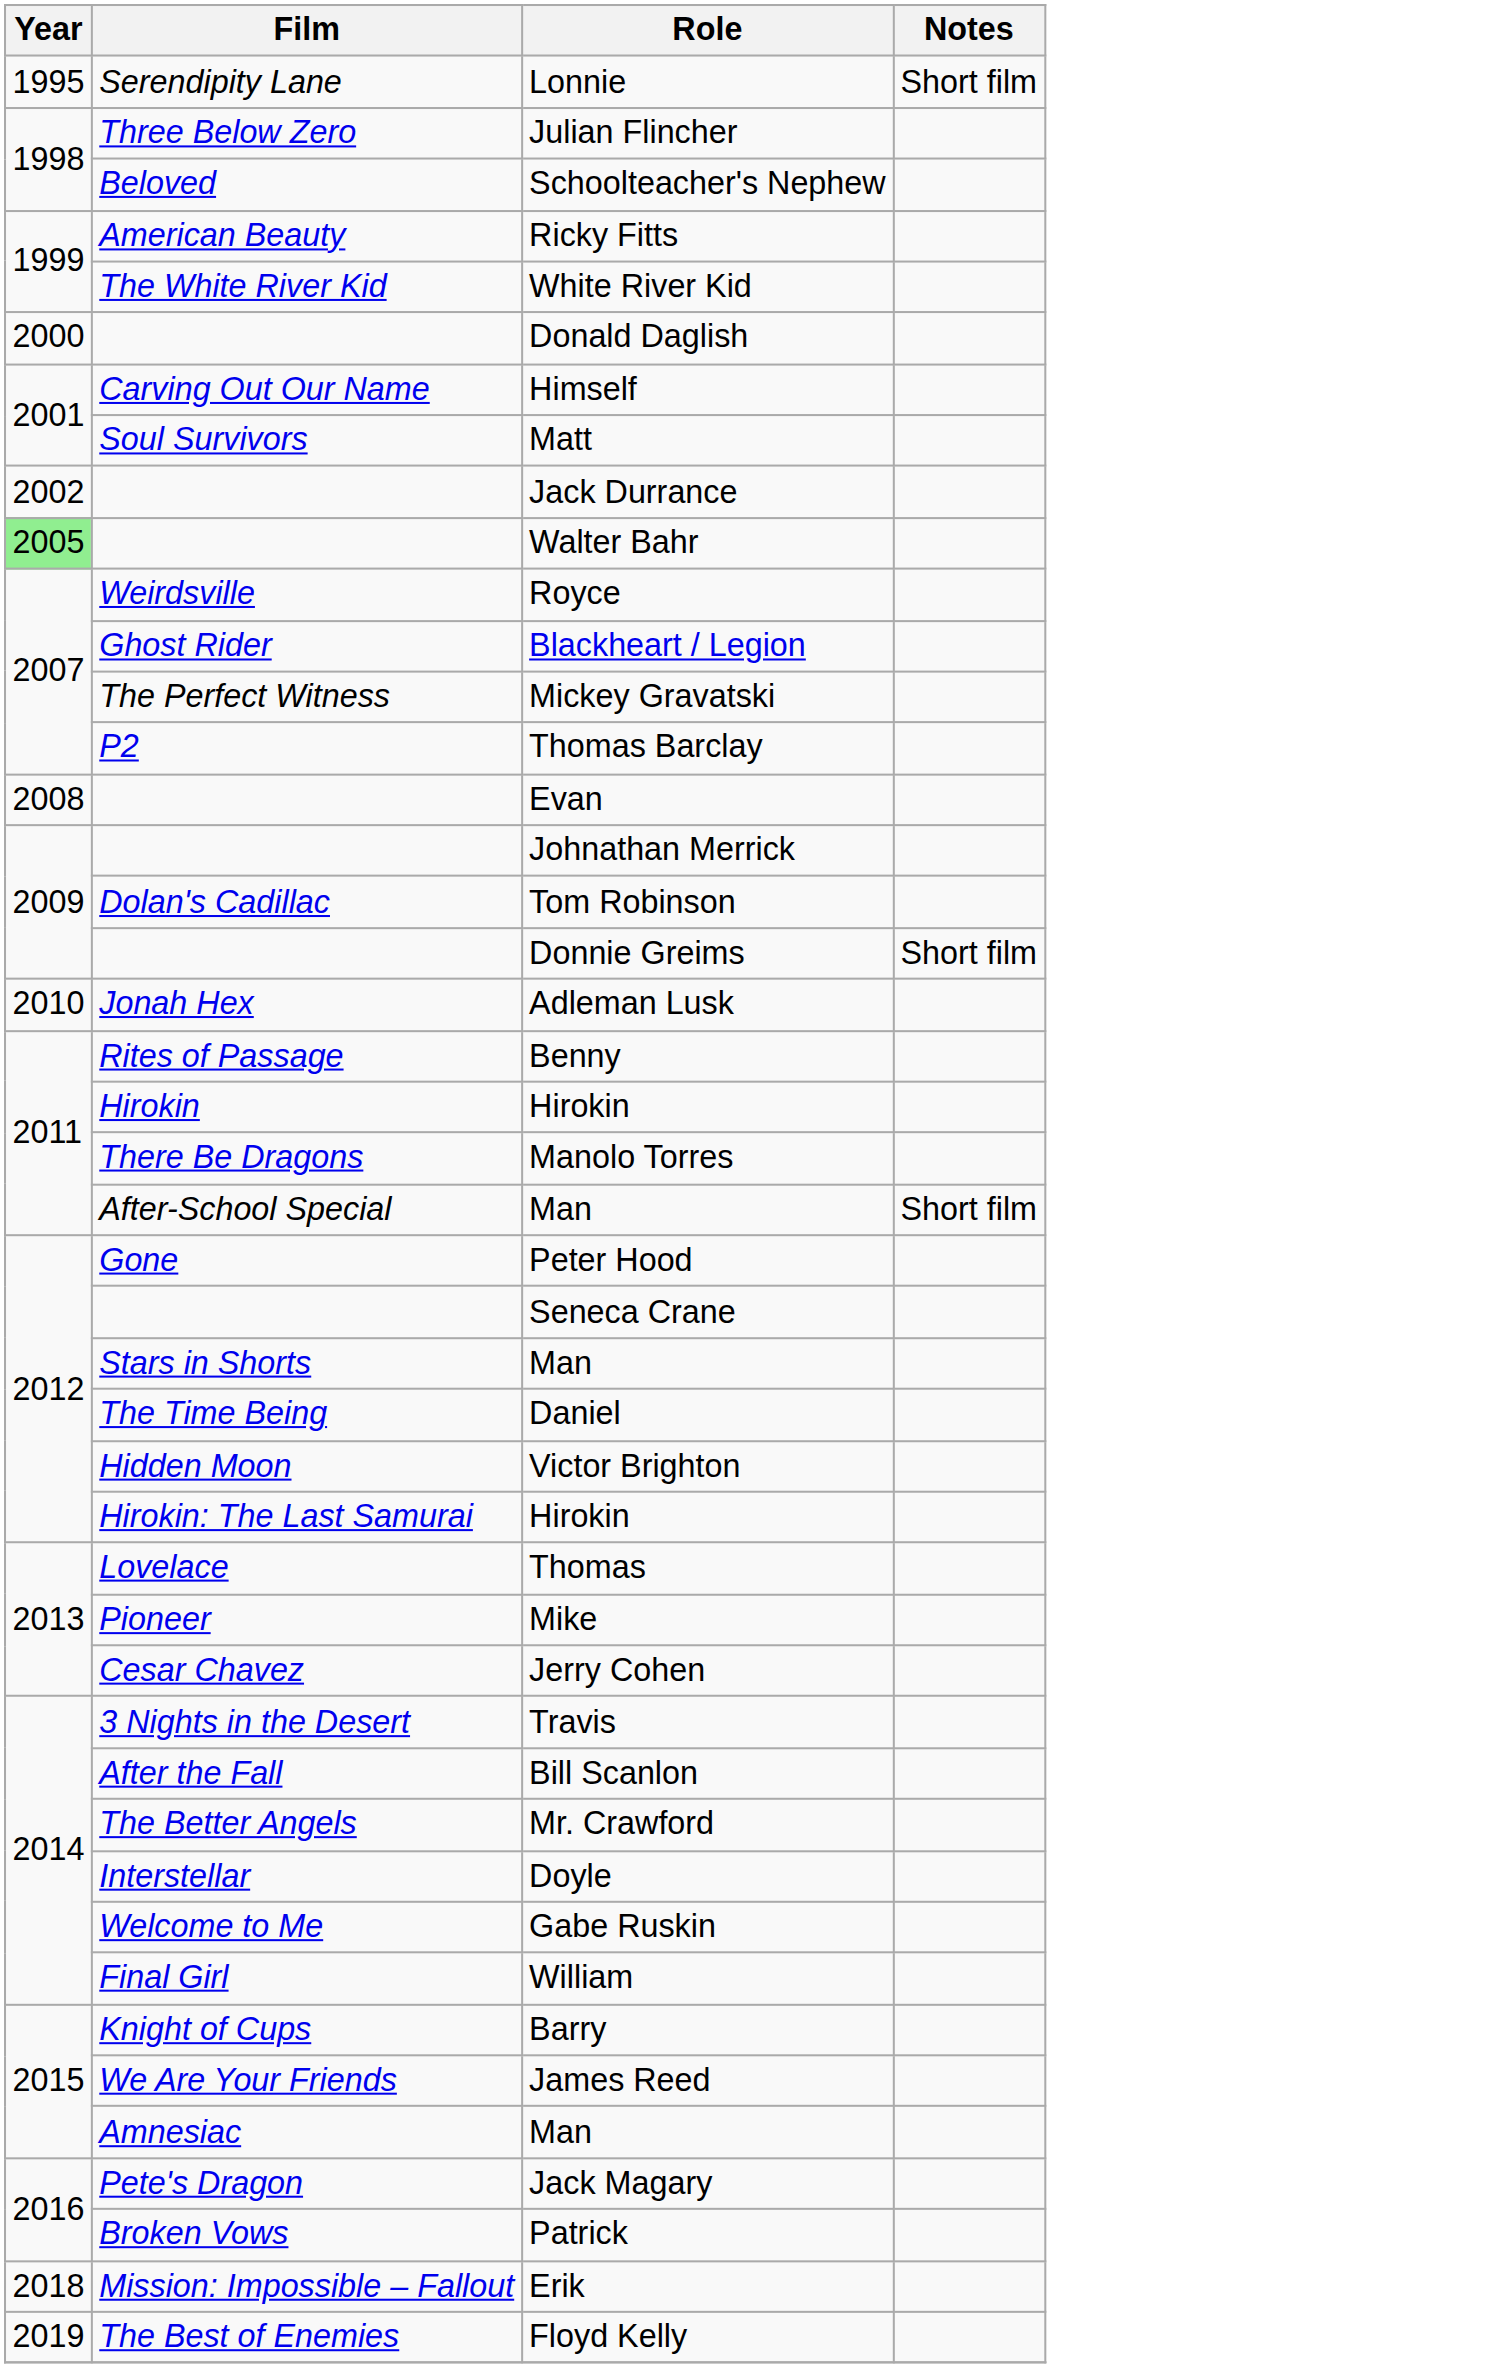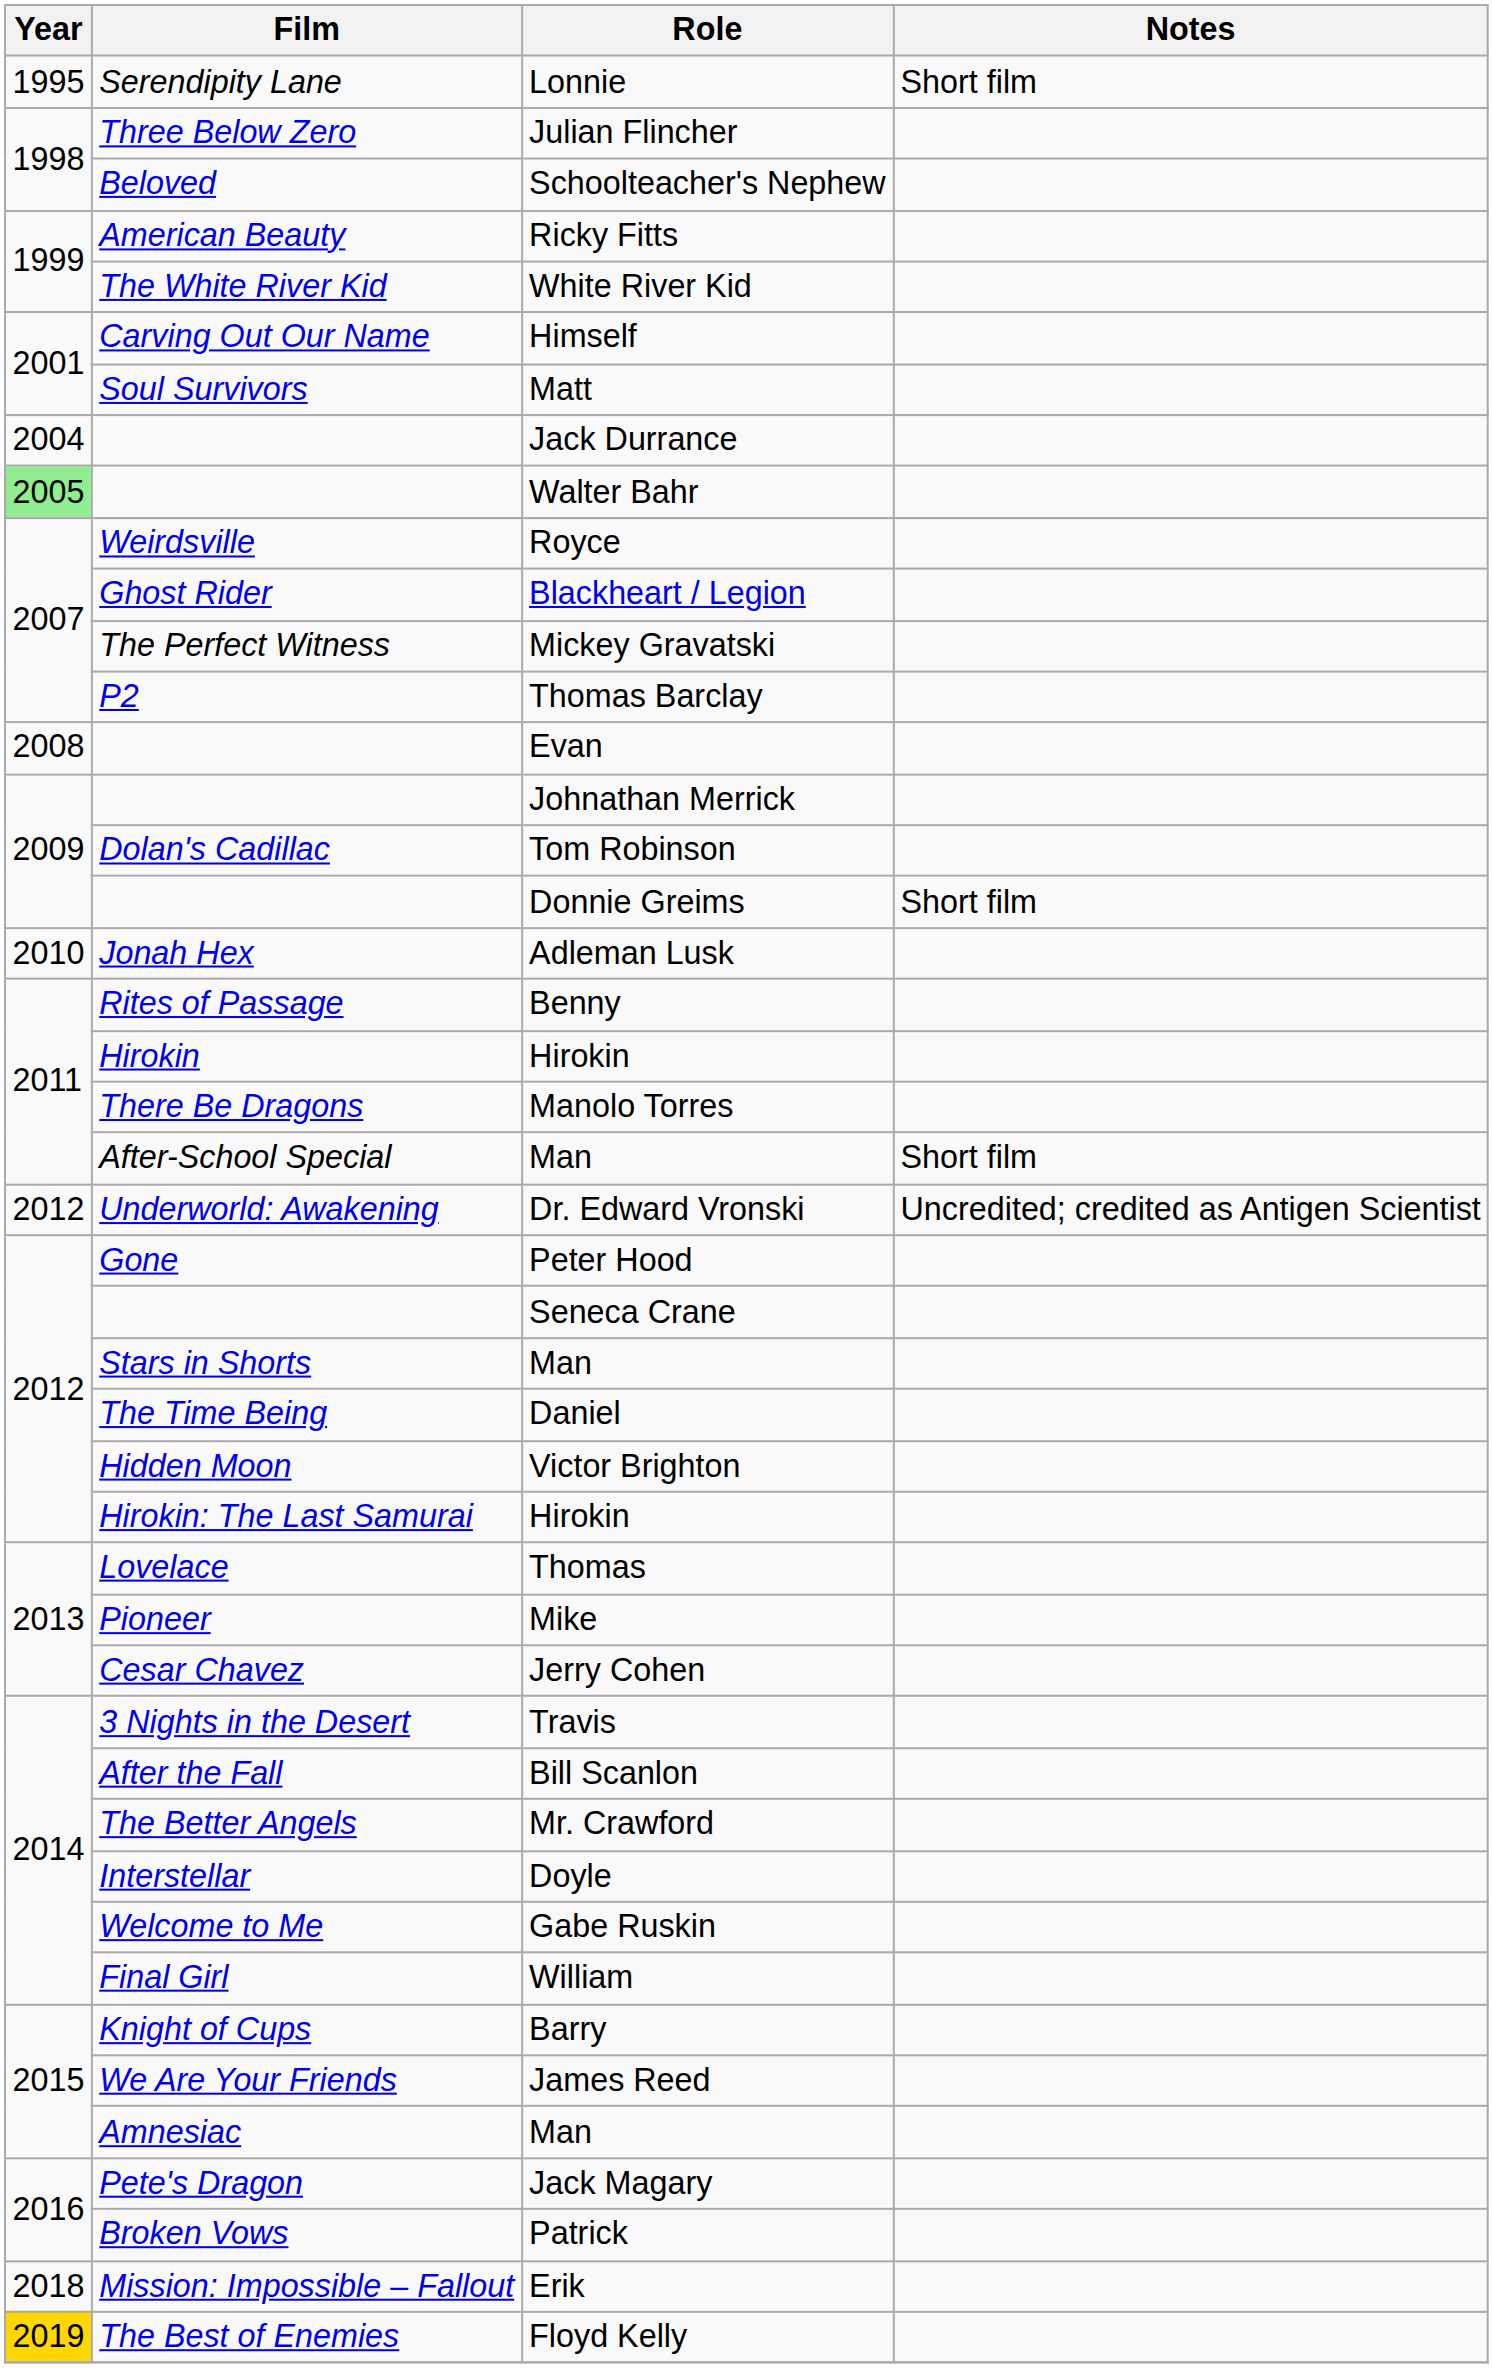 <table class="wikitable sortable">
 <tr>
 <th>Year</th>
 <th>Film</th>
 <th>Role</th>
 <th class="unsortable">Notes</th>
 </tr>
 <tr>
 <td>1995</td>
 <td><em>Serendipity Lane</em></td>
 <td>Lonnie</td>
 <td>Short film</td>
 </tr>
 <tr>
 <td rowspan=2>1998</td>
 <td><em><a href='#'>Three Below Zero</a></em></td>
 <td>Julian Flincher</td>
 <td></td>
 </tr>
 <tr>
 <td><em><a href='#'>Beloved</a></em></td>
 <td>Schoolteacher's Nephew</td>
 <td></td>
 </tr>
 <tr>
 <td rowspan=2>1999</td>
 <td><em><a href='#'>American Beauty</a></em></td>
 <td>Ricky Fitts</td>
 <td></td>
 </tr>
 <tr>
 <td><em><a href='#'>The White River Kid</a></em></td>
 <td>White River Kid</td>
 <td></td>
 </tr>
 <tr>
-<td>2000</td>
-<td><em></em></td>
-<td>Donald Daglish</td>
-<td></td>
-</tr>
-<tr>
 <td rowspan=2>2001</td>
 <td><em><a href='#'>Carving Out Our Name</a></em></td>
 <td>Himself</td>
 <td></td>
 </tr>
 <tr>
 <td><em><a href='#'>Soul Survivors</a></em></td>
 <td>Matt</td>
 <td></td>
 </tr>
 <tr>
-<td>2002</td>
+<td>2004</td>
 <td><em></em></td>
 <td>Jack Durrance</td>
 <td></td>
 </tr>
 <tr>
 <td style="background: lightgreen;">2005</td>
 <td><em></em></td>
 <td>Walter Bahr</td>
 <td></td>
 </tr>
 <tr>
 <td rowspan=4>2007</td>
 <td><em><a href='#'>Weirdsville</a></em></td>
 <td>Royce</td>
 <td></td>
 </tr>
 <tr>
 <td><em><a href='#'>Ghost Rider</a></em></td>
 <td><a href='#'>Blackheart / Legion</a></td>
 <td></td>
 </tr>
 <tr>
 <td><em>The Perfect Witness</em></td>
 <td>Mickey Gravatski</td>
 <td></td>
 </tr>
 <tr>
 <td><em><a href='#'>P2</a></em></td>
 <td>Thomas Barclay</td>
 <td></td>
 </tr>
 <tr>
 <td>2008</td>
 <td><em></em></td>
 <td>Evan</td>
 <td></td>
 </tr>
 <tr>
 <td rowspan=3>2009</td>
 <td><em></em></td>
 <td>Johnathan Merrick</td>
 <td></td>
 </tr>
 <tr>
 <td><em><a href='#'>Dolan's Cadillac</a></em></td>
 <td>Tom Robinson</td>
 <td></td>
 </tr>
 <tr>
 <td><em></em></td>
 <td>Donnie Greims</td>
 <td>Short film</td>
 </tr>
 <tr>
 <td>2010</td>
 <td><em><a href='#'>Jonah Hex</a></em></td>
 <td>Adleman Lusk</td>
 <td></td>
 </tr>
 <tr>
 <td rowspan=4>2011</td>
 <td><em><a href='#'>Rites of Passage</a></em></td>
 <td>Benny</td>
 <td></td>
 </tr>
 <tr>
 <td><em><a href='#'>Hirokin</a></em></td>
 <td>Hirokin</td>
 <td></td>
 </tr>
 <tr>
 <td><em><a href='#'>There Be Dragons</a></em></td>
 <td>Manolo Torres</td>
 <td></td>
 </tr>
 <tr>
 <td><em>After-School Special</em></td>
 <td>Man</td>
 <td>Short film</td>
+</tr>
+<tr>
+<td>2012</td>
+<td><em><a href='#'>Underworld: Awakening</a></em></td>
+<td>Dr. Edward Vronski</td>
+<td>Uncredited; credited as Antigen Scientist</td>
 </tr>
 <tr>
 <td rowspan=6>2012</td>
 <td><em><a href='#'>Gone</a></em></td>
 <td>Peter Hood</td>
 <td></td>
 </tr>
 <tr>
 <td><em></em></td>
 <td>Seneca Crane</td>
 <td></td>
 </tr>
 <tr>
 <td><em><a href='#'>Stars in Shorts</a></em></td>
 <td>Man</td>
 <td></td>
 </tr>
 <tr>
 <td><em><a href='#'>The Time Being</a></em></td>
 <td>Daniel</td>
 <td></td>
 </tr>
 <tr>
 <td><em><a href='#'>Hidden Moon</a></em></td>
 <td>Victor Brighton</td>
 <td></td>
 </tr>
 <tr>
 <td><em><a href='#'>Hirokin: The Last Samurai</a></em></td>
 <td>Hirokin</td>
 <td></td>
 </tr>
 <tr>
 <td rowspan=3>2013</td>
 <td><em><a href='#'>Lovelace</a></em></td>
 <td>Thomas</td>
 <td></td>
 </tr>
 <tr>
 <td><em><a href='#'>Pioneer</a></em></td>
 <td>Mike</td>
 <td></td>
 </tr>
 <tr>
 <td><em><a href='#'>Cesar Chavez</a></em></td>
 <td>Jerry Cohen</td>
 <td></td>
 </tr>
 <tr>
 <td rowspan=6>2014</td>
 <td><em><a href='#'>3 Nights in the Desert</a></em></td>
 <td>Travis</td>
 <td></td>
 </tr>
 <tr>
 <td><em><a href='#'>After the Fall</a></em></td>
 <td>Bill Scanlon</td>
 <td></td>
 </tr>
 <tr>
 <td><em><a href='#'>The Better Angels</a></em></td>
 <td>Mr. Crawford</td>
 <td></td>
 </tr>
 <tr>
 <td><em><a href='#'>Interstellar</a></em></td>
 <td>Doyle</td>
 <td></td>
 </tr>
 <tr>
 <td><em><a href='#'>Welcome to Me</a></em></td>
 <td>Gabe Ruskin</td>
 <td></td>
 </tr>
 <tr>
 <td><em><a href='#'>Final Girl</a></em></td>
 <td>William</td>
 <td></td>
 </tr>
 <tr>
 <td rowspan=3>2015</td>
 <td><em><a href='#'>Knight of Cups</a></em></td>
 <td>Barry</td>
 <td></td>
 </tr>
 <tr>
 <td><em><a href='#'>We Are Your Friends</a></em></td>
 <td>James Reed</td>
 <td></td>
 </tr>
 <tr>
 <td><em><a href='#'>Amnesiac</a></em></td>
 <td>Man</td>
 <td></td>
 </tr>
 <tr>
 <td rowspan=2>2016</td>
 <td><em><a href='#'>Pete's Dragon</a></em></td>
 <td>Jack Magary</td>
 <td></td>
 </tr>
 <tr>
 <td><em><a href='#'>Broken Vows</a></em></td>
 <td>Patrick</td>
 <td></td>
 </tr>
 <tr>
 <td>2018</td>
 <td><em><a href='#'>Mission: Impossible – Fallout</a></em></td>
 <td>Erik</td>
 <td></td>
 </tr>
 <tr>
-<td>2019</td>
+<td style="background: gold;">2019</td>
 <td><em><a href='#'>The Best of Enemies</a></em></td>
 <td>Floyd Kelly</td>
 <td></td>
 </tr>
 <tr>
 </tr>
 </table>
